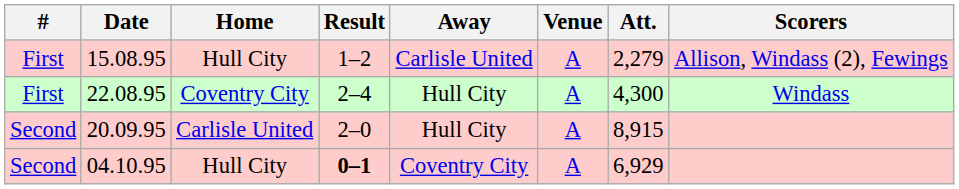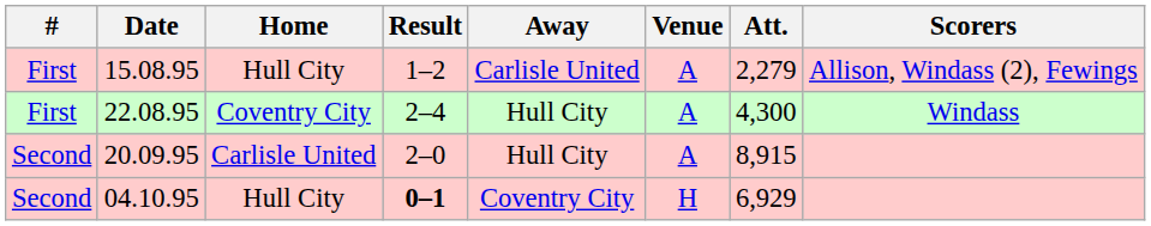 <table class="wikitable " style="font-size:100%; text-align:center">
 <tr>
 <th>#</th>
 <th>Date</th>
 <th>Home</th>
 <th>Result</th>
 <th>Away</th>
 <th>Venue</th>
 <th>Att.</th>
 <th>Scorers</th>
 </tr>
 <tr style="background: #FFCCCC;">
 <td><a href='#'>First</a></td>
 <td>15.08.95</td>
 <td>Hull City</td>
 <td>1–2</td>
 <td><a href='#'>Carlisle United</a></td>
 <td><a href='#'>A</a></td>
 <td>2,279</td>
 <td><a href='#'>Allison</a>, <a href='#'>Windass</a> (2), <a href='#'>Fewings</a></td>
 </tr>
 <tr style="background: #CCFFCC;">
 <td><a href='#'>First</a></td>
 <td>22.08.95</td>
 <td><a href='#'>Coventry City</a></td>
 <td>2–4</td>
 <td>Hull City</td>
 <td><a href='#'>A</a></td>
 <td>4,300</td>
 <td><a href='#'>Windass</a></td>
 </tr>
 <tr style="background: #FFCCCC;">
 <td><a href='#'>Second</a></td>
 <td>20.09.95</td>
 <td><a href='#'>Carlisle United</a></td>
 <td>2–0</td>
 <td>Hull City</td>
 <td><a href='#'>A</a></td>
 <td>8,915</td>
 <td></td>
 </tr>
 <tr style="background: #FFCCCC;">
 <td><a href='#'>Second</a></td>
 <td>04.10.95</td>
 <td>Hull City</td>
 <td><strong>0–1</strong></td>
 <td><a href='#'>Coventry City</a></td>
-<td><a href='#'>A</a></td>
+<td><a href='#'>H</a></td>
 <td>6,929</td>
 <td></td>
 </tr>
 </table>
